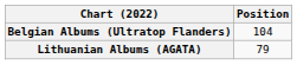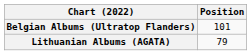 <table class="wikitable sortable plainrowheaders" style="text-align:center">
 <tr>
 <th scope="col">Chart (2022)</th>
 <th scope="col">Position</th>
 </tr>
 <tr>
 <th scope="row">Belgian Albums (Ultratop Flanders)</th>
-<td>104</td>
+<td>101</td>
 </tr>
 <tr>
 <th scope="row">Lithuanian Albums (AGATA)</th>
 <td>79</td>
 </tr>
 </table>
